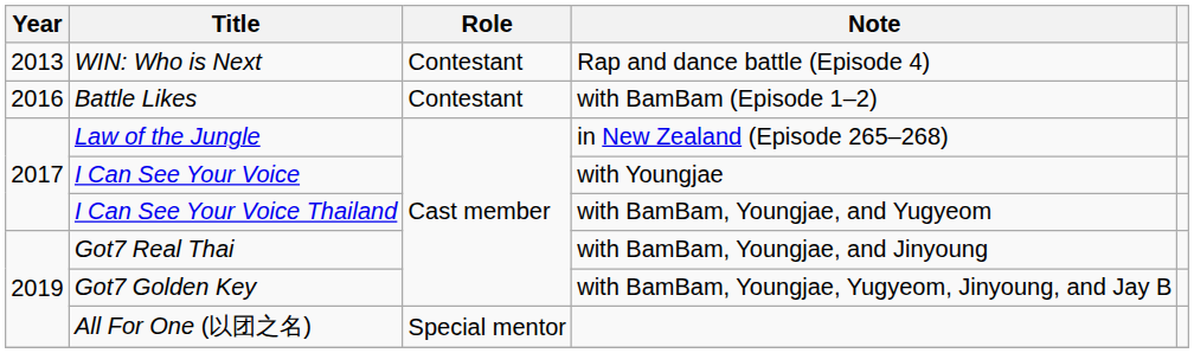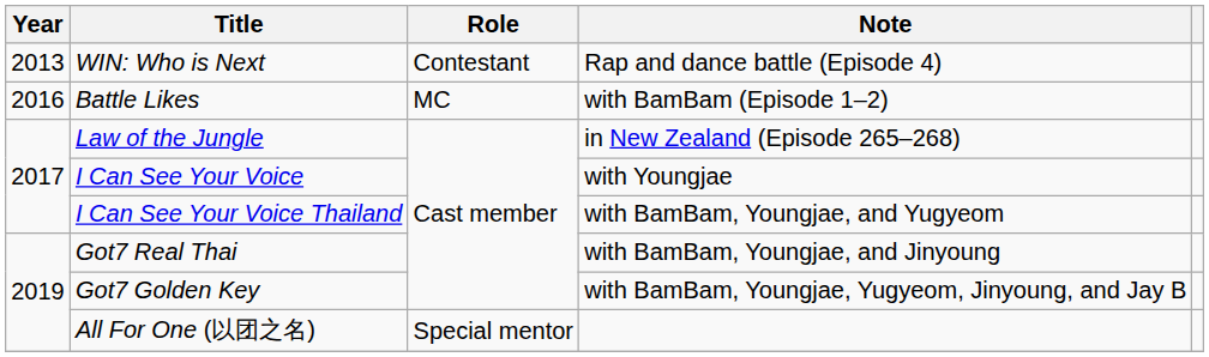 <table class="wikitable sortable">
 <tr style=>
 <th>Year</th>
 <th>Title</th>
 <th>Role</th>
 <th>Note</th>
 <th></th>
 </tr>
 <tr>
 <td>2013</td>
 <td><em>WIN: Who is Next</em></td>
 <td>Contestant</td>
 <td>Rap and dance battle (Episode 4)</td>
 <td></td>
 </tr>
 <tr>
 <td>2016</td>
 <td><em>Battle Likes</em></td>
-<td>Contestant</td>
+<td>MC</td>
 <td>with BamBam (Episode 1–2)</td>
 <td></td>
 </tr>
 <tr>
 <td rowspan="3">2017</td>
 <td><em><a href='#'>Law of the Jungle</a></em></td>
 <td rowspan="5">Cast member</td>
 <td>in <a href='#'>New Zealand</a> (Episode 265–268)</td>
 <td></td>
 </tr>
 <tr>
 <td><em><a href='#'>I Can See Your Voice</a></em></td>
 <td>with Youngjae</td>
 <td></td>
 </tr>
 <tr>
 <td><em><a href='#'>I Can See Your Voice Thailand</a></em></td>
 <td>with BamBam, Youngjae, and Yugyeom</td>
 <td></td>
 </tr>
 <tr>
 <td rowspan="3">2019</td>
 <td><em>Got7 Real Thai</em></td>
 <td>with BamBam, Youngjae, and Jinyoung</td>
 <td></td>
 </tr>
 <tr>
 <td><em>Got7 Golden Key</em></td>
 <td>with BamBam, Youngjae, Yugyeom, Jinyoung, and Jay B</td>
 <td></td>
 </tr>
 <tr>
 <td><em>All For One</em> (以团之名)</td>
 <td>Special mentor</td>
 <td></td>
 <td></td>
 </tr>
 <tr>
 </tr>
 </table>
